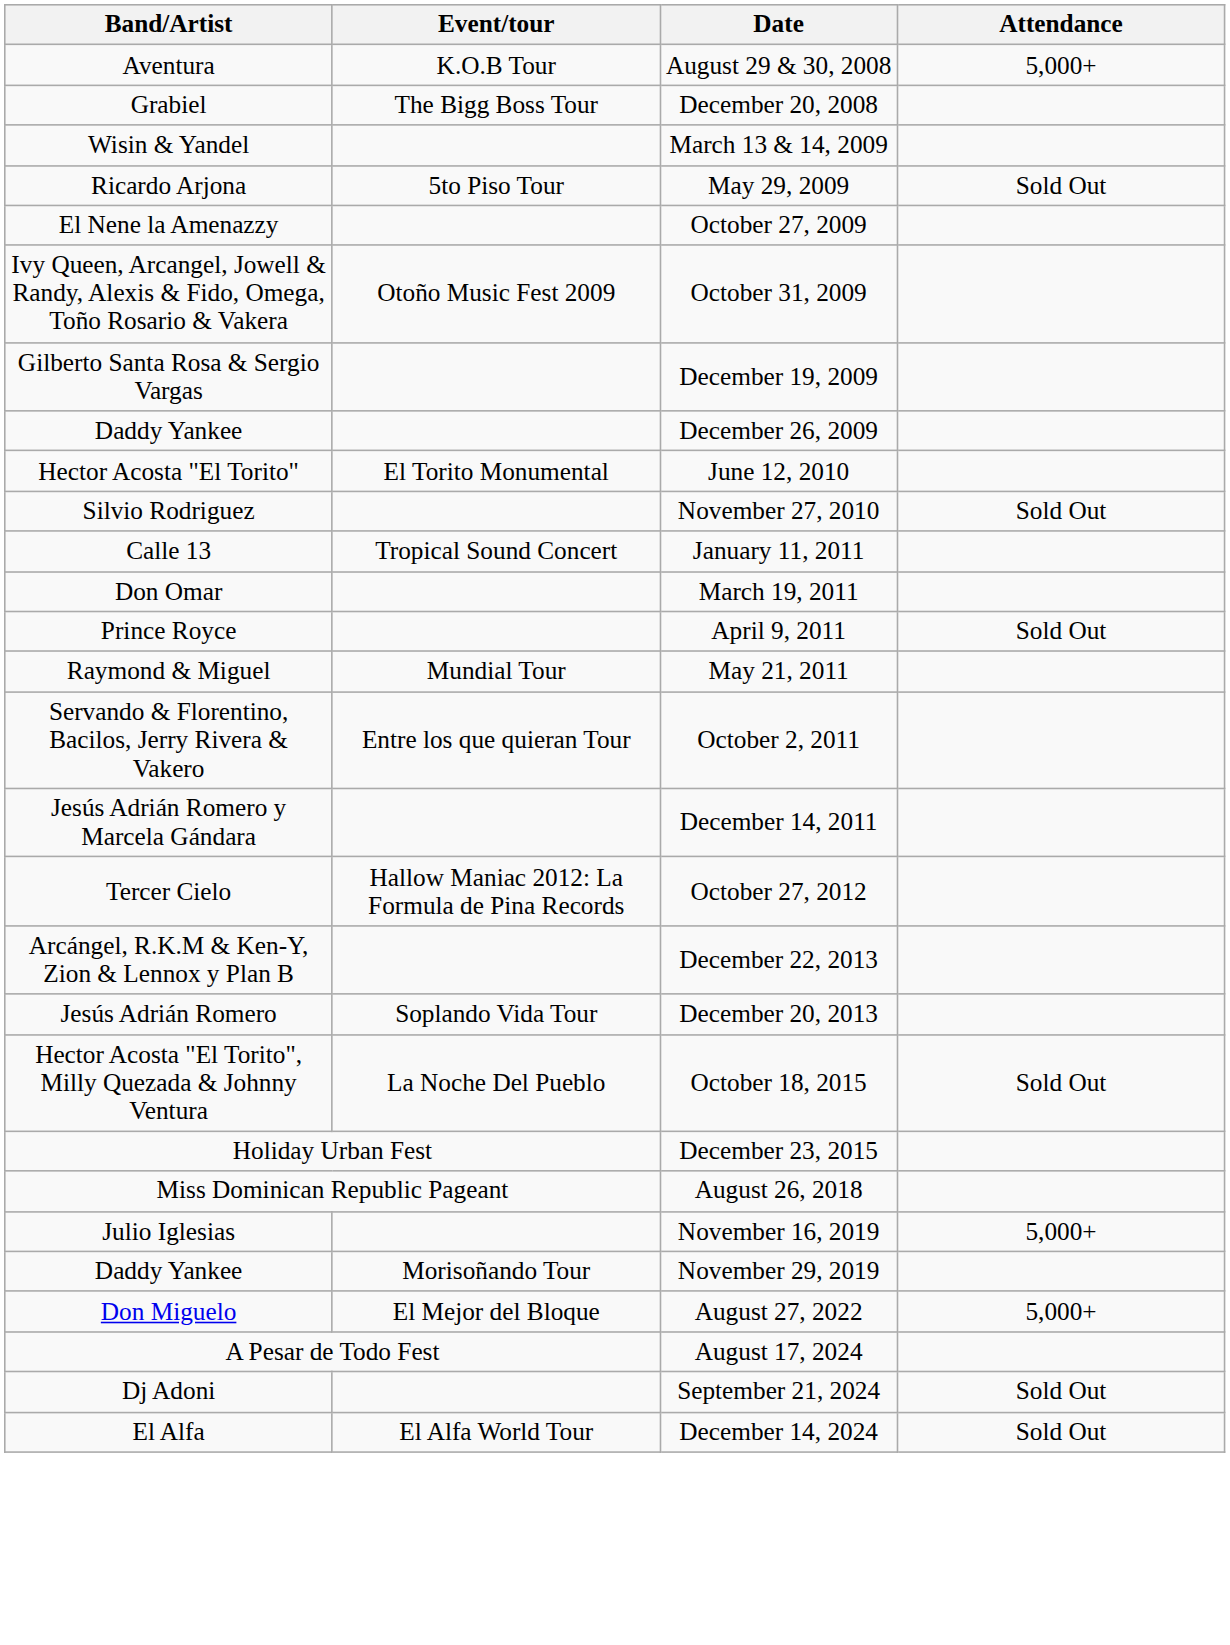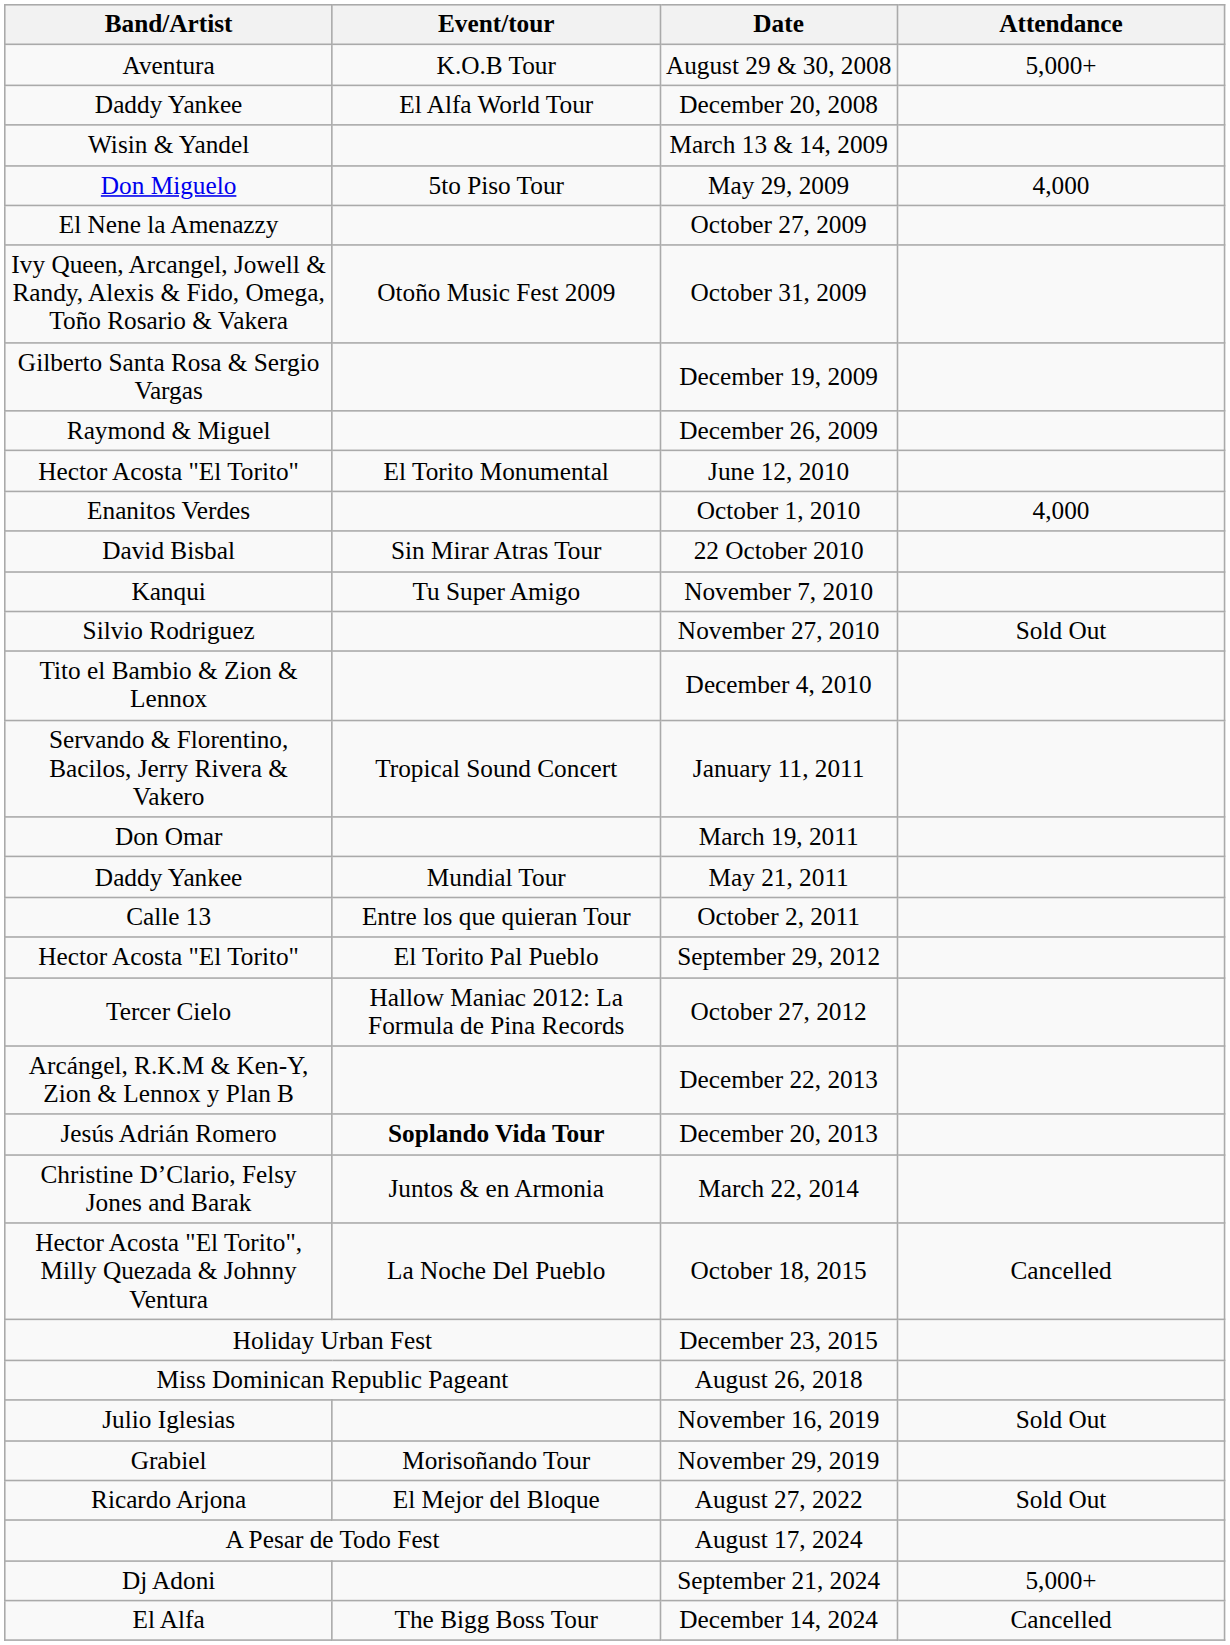 <table class="wikitable mw-collapsible mw-collapsed" style="text-align:center;">
 <tr>
 <th width="200">Band/Artist</th>
 <th width="200">Event/tour</th>
 <th>Date</th>
 <th width="200">Attendance</th>
 </tr>
 <tr>
 <td>Aventura</td>
 <td>K.O.B Tour</td>
 <td>August  29 & 30, 2008</td>
 <td>5,000+</td>
 </tr>
 <tr>
-<td>Grabiel</td>
-<td>The Bigg Boss Tour</td>
+<td>Daddy Yankee</td>
+<td>El Alfa World Tour</td>
 <td>December 20, 2008</td>
 <td></td>
 </tr>
 <tr>
 <td>Wisin & Yandel</td>
 <td></td>
 <td>March 13 & 14, 2009</td>
 <td></td>
 </tr>
 <tr>
-<td>Ricardo Arjona</td>
+<td><a href='#'>Don Miguelo</a></td>
 <td>5to Piso Tour</td>
 <td>May 29, 2009</td>
-<td>Sold Out</td>
+<td>4,000</td>
 </tr>
 <tr>
 <td>El Nene la Amenazzy</td>
 <td></td>
 <td>October 27, 2009</td>
 <td></td>
 </tr>
 <tr>
 <td>Ivy Queen, Arcangel, Jowell & Randy, Alexis & Fido, Omega, Toño Rosario & Vakera</td>
 <td>Otoño Music Fest 2009</td>
 <td>October 31, 2009</td>
 <td></td>
 </tr>
 <tr>
 <td>Gilberto Santa Rosa & Sergio Vargas</td>
 <td></td>
 <td>December 19, 2009</td>
 <td></td>
 </tr>
 <tr>
-<td>Daddy Yankee</td>
+<td>Raymond & Miguel</td>
 <td></td>
 <td>December 26, 2009</td>
 <td></td>
 </tr>
 <tr>
 <td>Hector Acosta "El Torito"</td>
 <td>El Torito Monumental</td>
 <td>June 12, 2010</td>
 <td></td>
 </tr>
 <tr>
+<td>Enanitos Verdes</td>
+<td></td>
+<td>October 1, 2010</td>
+<td>4,000</td>
+</tr>
+<tr>
+<td>David Bisbal</td>
+<td>Sin Mirar Atras Tour</td>
+<td>22 October 2010</td>
+<td></td>
+</tr>
+<tr>
+<td>Kanqui</td>
+<td>Tu Super Amigo</td>
+<td>November 7, 2010</td>
+<td></td>
+</tr>
+<tr>
 <td>Silvio Rodriguez</td>
 <td></td>
 <td>November 27, 2010</td>
 <td>Sold Out</td>
 </tr>
 <tr>
-<td>Calle 13</td>
+<td>Tito el Bambio & Zion & Lennox</td>
+<td></td>
+<td>December 4, 2010</td>
+<td></td>
+</tr>
+<tr>
+<td>Servando & Florentino, Bacilos, Jerry Rivera & Vakero</td>
 <td>Tropical Sound Concert</td>
 <td>January 11, 2011</td>
 <td></td>
 </tr>
 <tr>
 <td>Don Omar</td>
 <td></td>
 <td>March 19, 2011</td>
 <td></td>
 </tr>
 <tr>
-<td>Prince Royce</td>
-<td></td>
-<td>April 9, 2011</td>
-<td>Sold Out</td>
-</tr>
-<tr>
-<td>Raymond & Miguel</td>
+<td>Daddy Yankee</td>
 <td>Mundial Tour</td>
 <td>May 21, 2011</td>
 <td></td>
 </tr>
 <tr>
-<td>Servando & Florentino, Bacilos, Jerry Rivera & Vakero</td>
+<td>Calle 13</td>
 <td>Entre los que quieran Tour</td>
 <td>October 2, 2011</td>
 <td></td>
 </tr>
 <tr>
-<td>Jesús Adrián Romero y Marcela Gándara</td>
-<td></td>
-<td>December 14, 2011</td>
+<td>Hector Acosta "El Torito"</td>
+<td>El Torito Pal Pueblo</td>
+<td>September 29, 2012</td>
 <td></td>
 </tr>
 <tr>
 <td>Tercer Cielo</td>
 <td>Hallow Maniac 2012: La Formula de Pina Records</td>
 <td>October 27, 2012</td>
 <td></td>
 </tr>
 <tr>
 <td>Arcángel, R.K.M & Ken-Y, Zion & Lennox y Plan B</td>
 <td></td>
 <td>December 22, 2013</td>
 <td></td>
 </tr>
 <tr>
 <td>Jesús Adrián Romero</td>
-<td>Soplando Vida Tour</td>
+<td><strong>Soplando Vida Tour</strong></td>
 <td>December 20, 2013</td>
+<td></td>
+</tr>
+<tr>
+<td>Christine D’Clario, Felsy Jones and Barak</td>
+<td>Juntos & en Armonia</td>
+<td>March 22, 2014</td>
 <td></td>
 </tr>
 <tr>
 <td>Hector Acosta "El Torito", Milly Quezada & Johnny Ventura</td>
 <td>La Noche Del Pueblo</td>
 <td>October 18, 2015</td>
-<td>Sold Out</td>
+<td>Cancelled</td>
 </tr>
 <tr>
 <td colspan="2">Holiday Urban Fest</td>
 <td>December 23, 2015</td>
 <td></td>
 </tr>
 <tr>
 <td colspan="2">Miss Dominican Republic Pageant</td>
 <td>August 26, 2018</td>
 <td></td>
 </tr>
 <tr>
 <td>Julio Iglesias</td>
 <td></td>
 <td>November 16, 2019</td>
-<td>5,000+</td>
+<td>Sold Out</td>
 </tr>
 <tr>
-<td>Daddy Yankee</td>
+<td>Grabiel</td>
 <td>Morisoñando Tour</td>
 <td>November 29, 2019</td>
 <td></td>
 </tr>
 <tr>
-<td><a href='#'>Don Miguelo</a></td>
+<td>Ricardo Arjona</td>
 <td>El Mejor del Bloque</td>
 <td>August 27, 2022</td>
-<td>5,000+</td>
+<td>Sold Out</td>
 </tr>
 <tr>
 <td colspan="2">A Pesar de Todo Fest</td>
 <td>August 17, 2024</td>
 <td></td>
 </tr>
 <tr>
 <td>Dj Adoni</td>
 <td></td>
 <td>September 21, 2024</td>
-<td>Sold Out</td>
+<td>5,000+</td>
 </tr>
 <tr>
 <td>El Alfa</td>
-<td>El Alfa World Tour</td>
+<td>The Bigg Boss Tour</td>
 <td>December 14, 2024</td>
-<td>Sold Out</td>
+<td>Cancelled</td>
 </tr>
 </table>
